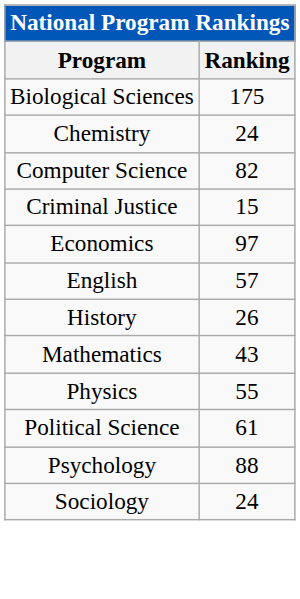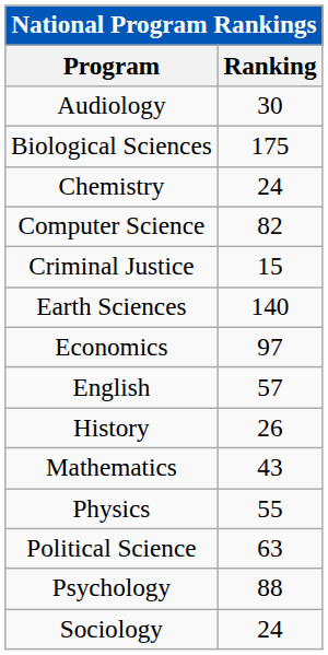 <table class="wikitable sortable collapsible collapsed" style="float:right; text-align:center">
 <tr>
 <th colspan="2" style="background: #0057b8; color: white;">National Program Rankings</th>
 </tr>
 <tr>
 <th>Program</th>
 <th>Ranking</th>
+</tr>
+<tr>
+<td>Audiology</td>
+<td>30</td>
 </tr>
 <tr>
 <td>Biological Sciences</td>
 <td>175</td>
 </tr>
 <tr>
 <td>Chemistry</td>
 <td>24</td>
 </tr>
 <tr>
 <td>Computer Science</td>
 <td>82</td>
 </tr>
 <tr>
 <td>Criminal Justice</td>
 <td>15</td>
+</tr>
+<tr>
+<td>Earth Sciences</td>
+<td>140</td>
 </tr>
 <tr>
 <td>Economics</td>
 <td>97</td>
 </tr>
 <tr>
 <td>English</td>
 <td>57</td>
 </tr>
 <tr>
 <td>History</td>
 <td>26</td>
 </tr>
 <tr>
 <td>Mathematics</td>
 <td>43</td>
 </tr>
 <tr>
 <td>Physics</td>
 <td>55</td>
 </tr>
 <tr>
 <td>Political Science</td>
-<td>61</td>
+<td>63</td>
 </tr>
 <tr>
 <td>Psychology</td>
 <td>88</td>
 </tr>
 <tr>
 <td>Sociology</td>
 <td>24</td>
 </tr>
 </table>
